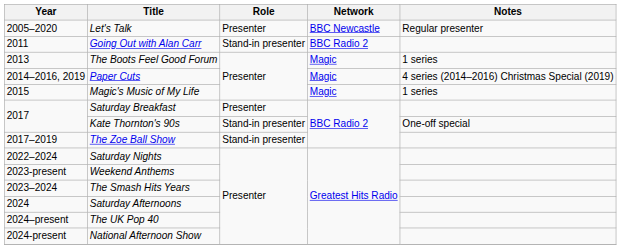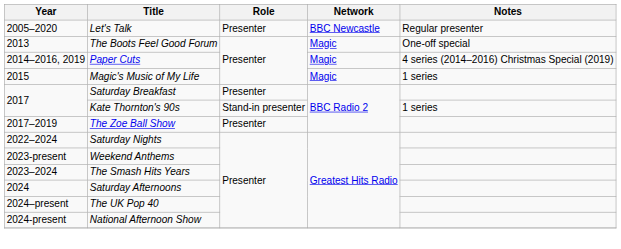 <table class="wikitable">
 <tr>
 <th>Year</th>
 <th>Title</th>
 <th>Role</th>
 <th>Network</th>
 <th>Notes</th>
 </tr>
 <tr>
 <td>2005–2020</td>
 <td><em>Let's Talk</em></td>
 <td>Presenter</td>
 <td><a href='#'>BBC Newcastle</a></td>
 <td>Regular presenter</td>
 </tr>
 <tr>
-<td>2011</td>
-<td><em><a href='#'>Going Out with Alan Carr</a></em></td>
-<td>Stand-in presenter</td>
-<td><a href='#'>BBC Radio 2</a></td>
-<td></td>
-</tr>
-<tr>
 <td>2013</td>
 <td><em>The Boots Feel Good Forum</em></td>
 <td rowspan="3">Presenter</td>
 <td><a href='#'>Magic</a></td>
-<td>1 series</td>
+<td>One-off special</td>
 </tr>
 <tr>
 <td>2014–2016, 2019</td>
 <td><em><a href='#'>Paper Cuts</a></em></td>
 <td><a href='#'>Magic</a></td>
 <td>4 series (2014–2016) Christmas Special (2019)</td>
 </tr>
 <tr>
 <td>2015</td>
 <td><em>Magic's Music of My Life</em></td>
 <td><a href='#'>Magic</a></td>
 <td>1 series</td>
 </tr>
 <tr>
 <td rowspan=2>2017</td>
 <td><em>Saturday Breakfast</em></td>
 <td>Presenter</td>
 <td rowspan=3><a href='#'>BBC Radio 2</a></td>
 <td></td>
 </tr>
 <tr>
 <td><em>Kate Thornton's 90s</em></td>
 <td>Stand-in presenter</td>
-<td>One-off special</td>
+<td>1 series</td>
 </tr>
 <tr>
 <td>2017–2019</td>
 <td><em><a href='#'>The Zoe Ball Show</a></em></td>
-<td>Stand-in presenter</td>
+<td>Presenter</td>
 <td></td>
 </tr>
 <tr>
 <td>2022–2024</td>
 <td><em>Saturday Nights</em></td>
 <td rowspan=6>Presenter</td>
 <td rowspan=6><a href='#'>Greatest Hits Radio</a></td>
 <td></td>
 </tr>
 <tr>
 <td>2023-present</td>
 <td><em>Weekend Anthems</em></td>
 <td></td>
 </tr>
 <tr>
 <td>2023–2024</td>
 <td><em>The Smash Hits Years</em></td>
 <td></td>
 </tr>
 <tr>
 <td>2024</td>
 <td><em>Saturday Afternoons</em></td>
 <td></td>
 </tr>
 <tr>
 <td>2024–present</td>
 <td><em>The UK Pop 40</em></td>
 <td></td>
 </tr>
 <tr>
 <td>2024-present</td>
 <td><em>National Afternoon Show</em></td>
 <td></td>
 </tr>
 <tr>
 </tr>
 </table>
